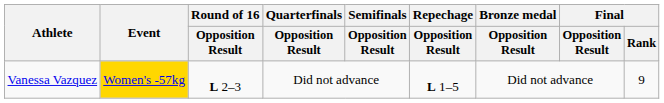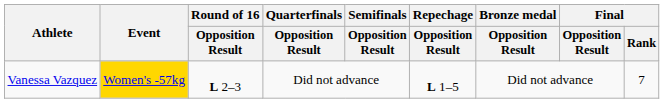 <table class="wikitable" style="font-size:90%">
 <tr>
 <th rowspan=2>Athlete</th>
 <th rowspan=2>Event</th>
 <th>Round of 16</th>
 <th>Quarterfinals</th>
 <th>Semifinals</th>
 <th>Repechage</th>
 <th>Bronze medal</th>
 <th colspan=2>Final</th>
 </tr>
 <tr style="font-size:95%">
 <th>Opposition<br>Result</th>
 <th>Opposition<br>Result</th>
 <th>Opposition<br>Result</th>
 <th>Opposition<br>Result</th>
 <th>Opposition<br>Result</th>
 <th>Opposition<br>Result</th>
 <th>Rank</th>
 </tr>
 <tr align=center>
 <td align=left><a href='#'>Vanessa Vazquez</a></td>
 <td align=left style="background: gold;"><a href='#'>Women's -57kg</a></td>
 <td><br><strong>L</strong> 2–3</td>
 <td colspan=2>Did not advance</td>
 <td><br><strong>L</strong> 1–5</td>
 <td colspan=2>Did not advance</td>
-<td>9</td>
+<td>7</td>
 </tr>
 </table>
